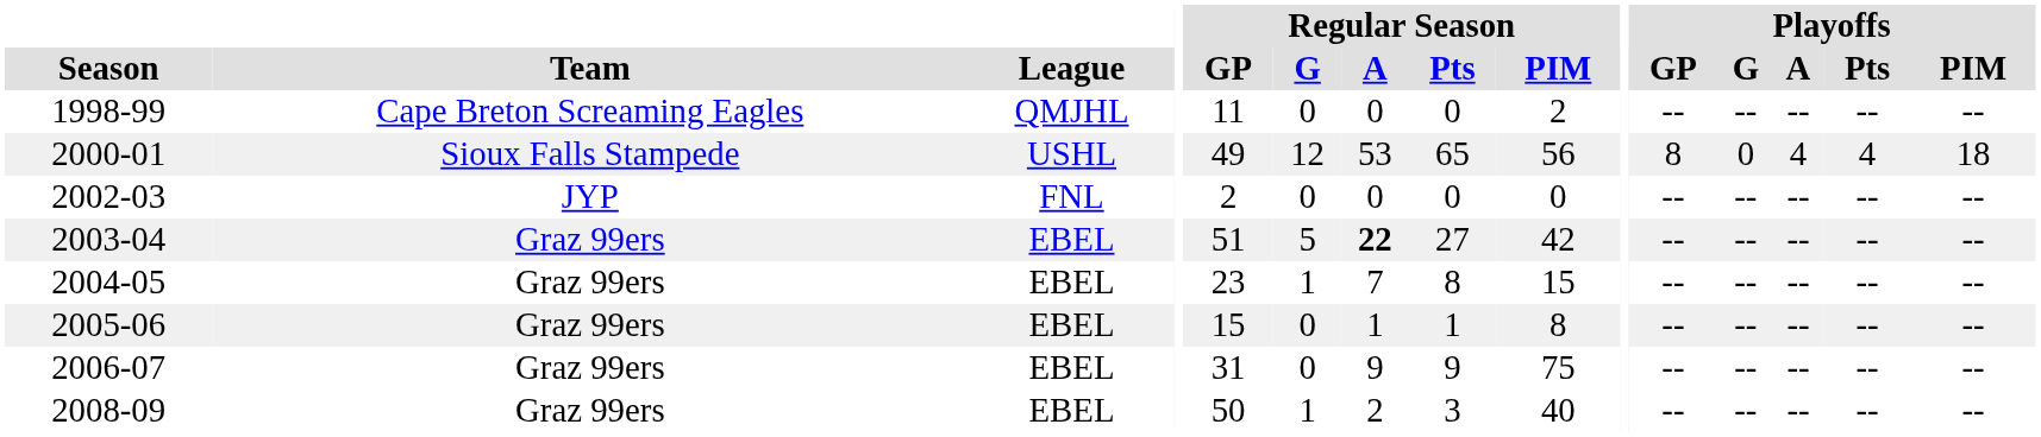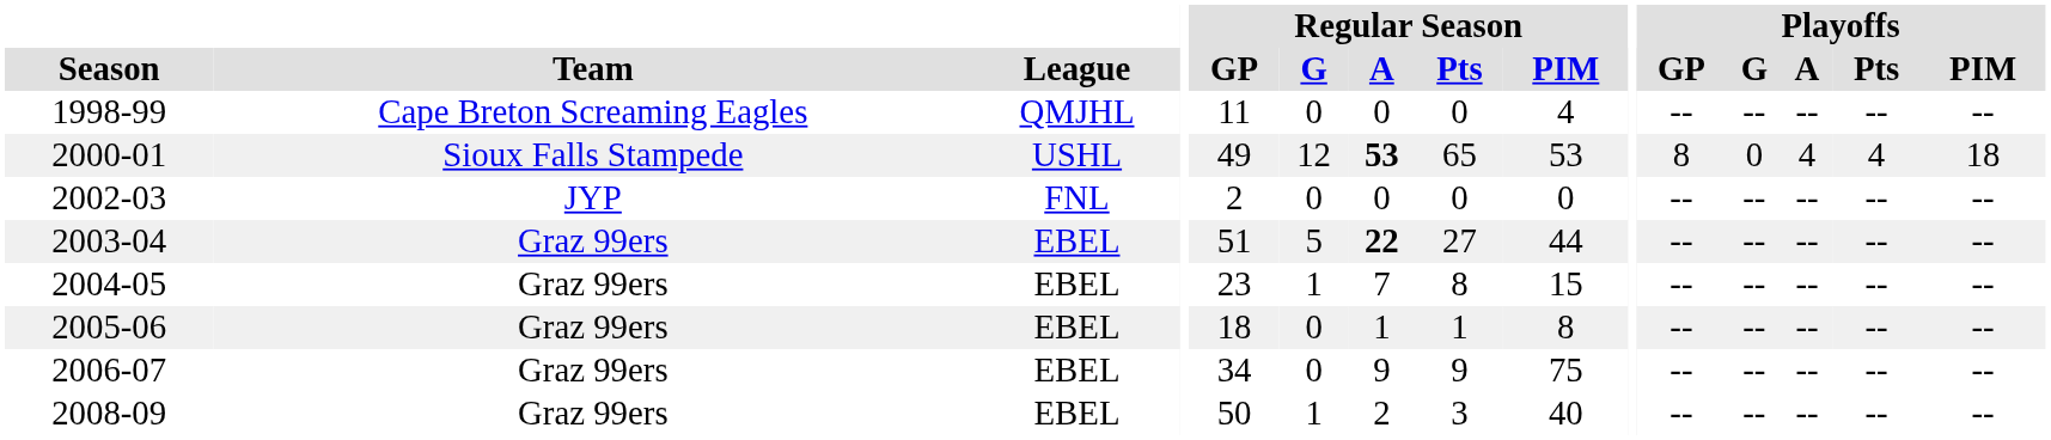 <table border="0" cellpadding="1" cellspacing="0" style="text-align:center; width:75%">
 <tr bgcolor="#e0e0e0">
 <th colspan="3"  bgcolor="#ffffff"></th>
 <th rowspan="99" bgcolor="#ffffff"></th>
 <th colspan="5">Regular Season</th>
 <th rowspan="99" bgcolor="#ffffff"></th>
 <th colspan="5">Playoffs</th>
 </tr>
 <tr bgcolor="#e0e0e0">
 <th>Season</th>
 <th>Team</th>
 <th>League</th>
 <th>GP</th>
 <th><a href='#'>G</a></th>
 <th><a href='#'>A</a></th>
 <th><a href='#'>Pts</a></th>
 <th><a href='#'>PIM</a></th>
 <th>GP</th>
 <th>G</th>
 <th>A</th>
 <th>Pts</th>
 <th>PIM</th>
 </tr>
 <tr ALIGN="center">
 <td>1998-99</td>
 <td><a href='#'>Cape Breton Screaming Eagles</a></td>
 <td><a href='#'>QMJHL</a></td>
 <td>11</td>
 <td>0</td>
 <td>0</td>
 <td>0</td>
-<td>2</td>
+<td>4</td>
 <td>--</td>
 <td>--</td>
 <td>--</td>
 <td>--</td>
 <td>--</td>
 </tr>
 <tr ALIGN="center" bgcolor="#f0f0f0">
 <td>2000-01</td>
 <td><a href='#'>Sioux Falls Stampede</a></td>
 <td><a href='#'>USHL</a></td>
 <td>49</td>
 <td>12</td>
+<td><strong>53</strong></td>
+<td>65</td>
 <td>53</td>
-<td>65</td>
-<td>56</td>
 <td>8</td>
 <td>0</td>
 <td>4</td>
 <td>4</td>
 <td>18</td>
 </tr>
 <tr ALIGN="center">
 <td>2002-03</td>
 <td><a href='#'>JYP</a></td>
 <td><a href='#'>FNL</a></td>
 <td>2</td>
 <td>0</td>
 <td>0</td>
 <td>0</td>
 <td>0</td>
 <td>--</td>
 <td>--</td>
 <td>--</td>
 <td>--</td>
 <td>--</td>
 </tr>
 <tr ALIGN="center" bgcolor="#f0f0f0">
 <td>2003-04</td>
 <td><a href='#'>Graz 99ers</a></td>
 <td><a href='#'>EBEL</a></td>
 <td>51</td>
 <td>5</td>
 <td><strong>22</strong></td>
 <td>27</td>
-<td>42</td>
+<td>44</td>
 <td>--</td>
 <td>--</td>
 <td>--</td>
 <td>--</td>
 <td>--</td>
 </tr>
 <tr ALIGN="center">
 <td>2004-05</td>
 <td>Graz 99ers</td>
 <td>EBEL</td>
 <td>23</td>
 <td>1</td>
 <td>7</td>
 <td>8</td>
 <td>15</td>
 <td>--</td>
 <td>--</td>
 <td>--</td>
 <td>--</td>
 <td>--</td>
 </tr>
 <tr ALIGN="center" bgcolor="#f0f0f0">
 <td>2005-06</td>
 <td>Graz 99ers</td>
 <td>EBEL</td>
-<td>15</td>
+<td>18</td>
 <td>0</td>
 <td>1</td>
 <td>1</td>
 <td>8</td>
 <td>--</td>
 <td>--</td>
 <td>--</td>
 <td>--</td>
 <td>--</td>
 </tr>
 <tr ALIGN="center">
 <td>2006-07</td>
 <td>Graz 99ers</td>
 <td>EBEL</td>
-<td>31</td>
+<td>34</td>
 <td>0</td>
 <td>9</td>
 <td>9</td>
 <td>75</td>
 <td>--</td>
 <td>--</td>
 <td>--</td>
 <td>--</td>
 <td>--</td>
 </tr>
 <tr ALIGN="center">
 <td>2008-09</td>
 <td>Graz 99ers</td>
 <td>EBEL</td>
 <td>50</td>
 <td>1</td>
 <td>2</td>
 <td>3</td>
 <td>40</td>
 <td>--</td>
 <td>--</td>
 <td>--</td>
 <td>--</td>
 <td>--</td>
 </tr>
 </table>
